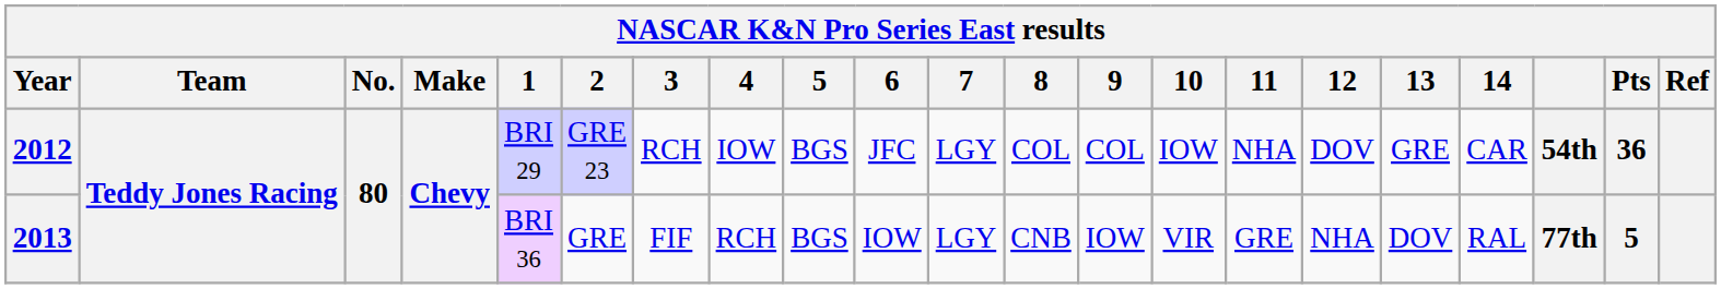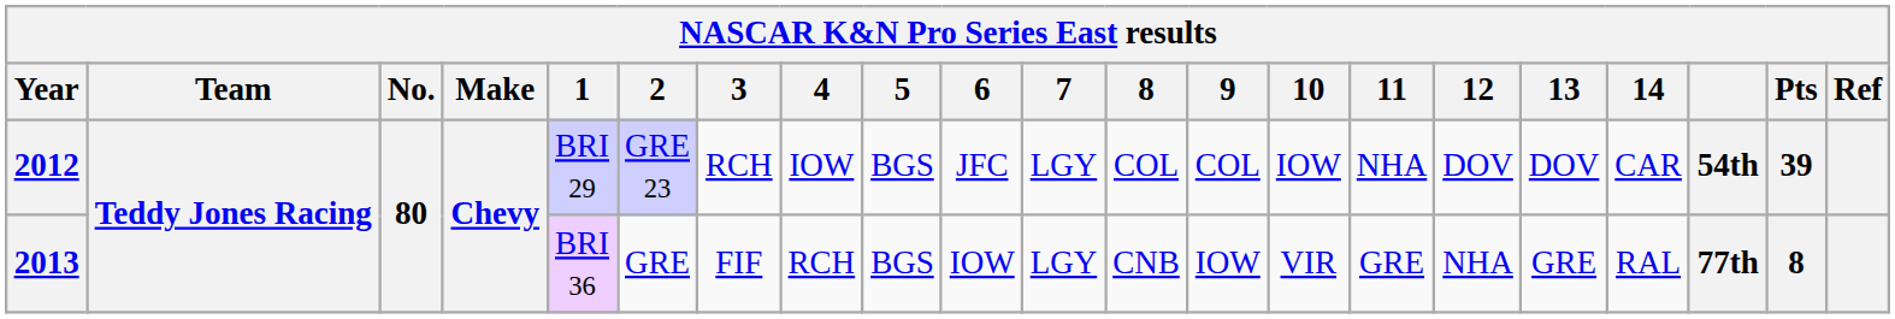 <table class="wikitable" style="text-align:center; font-size:75%">
 <tr>
 <th colspan=45><a href='#'>NASCAR K&N Pro Series East</a> results</th>
 </tr>
 <tr>
 <th>Year</th>
 <th>Team</th>
 <th>No.</th>
 <th>Make</th>
 <th>1</th>
 <th>2</th>
 <th>3</th>
 <th>4</th>
 <th>5</th>
 <th>6</th>
 <th>7</th>
 <th>8</th>
 <th>9</th>
 <th>10</th>
 <th>11</th>
 <th>12</th>
 <th>13</th>
 <th>14</th>
 <th></th>
 <th>Pts</th>
 <th>Ref</th>
 </tr>
 <tr>
 <th><a href='#'>2012</a></th>
 <th rowspan=2><a href='#'>Teddy Jones Racing</a></th>
 <th rowspan=2>80</th>
 <th rowspan=2><a href='#'>Chevy</a></th>
 <td style="background:#CFCFFF;"><a href='#'>BRI</a><br><small>29</small></td>
 <td style="background:#CFCFFF;"><a href='#'>GRE</a><br><small>23</small></td>
 <td><a href='#'>RCH</a></td>
 <td><a href='#'>IOW</a></td>
 <td><a href='#'>BGS</a></td>
 <td><a href='#'>JFC</a></td>
 <td><a href='#'>LGY</a></td>
 <td><a href='#'>COL</a></td>
 <td><a href='#'>COL</a></td>
 <td><a href='#'>IOW</a></td>
 <td><a href='#'>NHA</a></td>
 <td><a href='#'>DOV</a></td>
-<td><a href='#'>GRE</a></td>
+<td><a href='#'>DOV</a></td>
 <td><a href='#'>CAR</a></td>
 <th>54th</th>
-<th>36</th>
+<th>39</th>
 <th></th>
 </tr>
 <tr>
 <th><a href='#'>2013</a></th>
 <td style="background:#EFCFFF;"><a href='#'>BRI</a><br><small>36</small></td>
 <td><a href='#'>GRE</a></td>
 <td><a href='#'>FIF</a></td>
 <td><a href='#'>RCH</a></td>
 <td><a href='#'>BGS</a></td>
 <td><a href='#'>IOW</a></td>
 <td><a href='#'>LGY</a></td>
 <td><a href='#'>CNB</a></td>
 <td><a href='#'>IOW</a></td>
 <td><a href='#'>VIR</a></td>
 <td><a href='#'>GRE</a></td>
 <td><a href='#'>NHA</a></td>
-<td><a href='#'>DOV</a></td>
+<td><a href='#'>GRE</a></td>
 <td><a href='#'>RAL</a></td>
 <th>77th</th>
-<th>5</th>
+<th>8</th>
 <th></th>
 </tr>
 </table>
